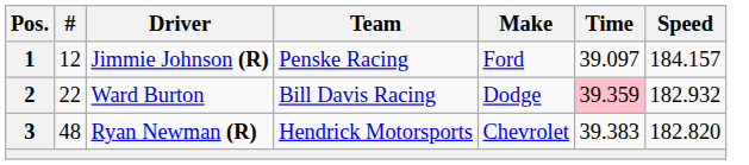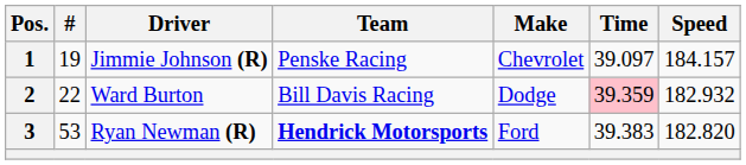 <table class="wikitable" style="font-size:95%">
 <tr>
 <th>Pos.</th>
 <th>#</th>
 <th>Driver</th>
 <th>Team</th>
 <th>Make</th>
 <th>Time</th>
 <th>Speed</th>
 </tr>
 <tr>
 <th>1</th>
-<td>12</td>
+<td>19</td>
 <td><a href='#'>Jimmie Johnson</a> <strong>(R)</strong></td>
 <td><a href='#'>Penske Racing</a></td>
-<td><a href='#'>Ford</a></td>
+<td><a href='#'>Chevrolet</a></td>
 <td>39.097</td>
 <td>184.157</td>
 </tr>
 <tr>
 <th>2</th>
 <td>22</td>
 <td><a href='#'>Ward Burton</a></td>
 <td><a href='#'>Bill Davis Racing</a></td>
 <td><a href='#'>Dodge</a></td>
 <td style="background: pink;">39.359</td>
 <td>182.932</td>
 </tr>
 <tr>
 <th>3</th>
-<td>48</td>
+<td>53</td>
 <td><a href='#'>Ryan Newman</a> <strong>(R)</strong></td>
-<td><a href='#'>Hendrick Motorsports</a></td>
-<td><a href='#'>Chevrolet</a></td>
+<td><strong><a href='#'>Hendrick Motorsports</a></strong></td>
+<td><a href='#'>Ford</a></td>
 <td>39.383</td>
 <td>182.820</td>
 </tr>
 <tr>
 <th colspan="7"></th>
 </tr>
 </table>
